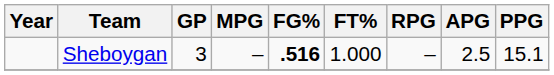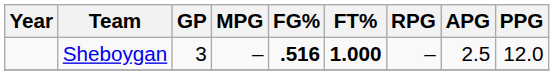 <table class="wikitable sortable" style="font-size:95%; text-align:right;">
 <tr>
 <th>Year</th>
 <th>Team</th>
 <th>GP</th>
 <th>MPG</th>
 <th>FG%</th>
 <th>FT%</th>
 <th>RPG</th>
 <th>APG</th>
 <th>PPG</th>
 </tr>
 <tr>
 <td style="text-align:left;"></td>
 <td style="text-align:left;"><a href='#'>Sheboygan</a></td>
 <td>3</td>
 <td>–</td>
 <td><strong>.516</strong></td>
-<td>1.000</td>
+<td><strong>1.000</strong></td>
 <td>–</td>
 <td>2.5</td>
-<td>15.1</td>
+<td>12.0</td>
 </tr>
 <tr>
 </tr>
 </table>
